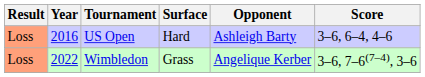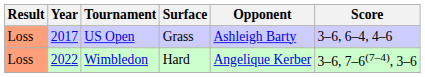 <table class="sortable wikitable">
 <tr>
 <th>Result</th>
 <th>Year</th>
 <th>Tournament</th>
 <th>Surface</th>
 <th>Opponent</th>
 <th>Score</th>
 </tr>
 <tr bgcolor=CCCCFF>
 <td bgcolor=FFA07A>Loss</td>
-<td><a href='#'>2016</a></td>
+<td><a href='#'>2017</a></td>
 <td><a href='#'>US Open</a></td>
-<td>Hard</td>
+<td>Grass</td>
 <td> <a href='#'>Ashleigh Barty</a></td>
 <td>3–6, 6–4, 4–6</td>
 </tr>
 <tr bgcolor=CCFFCC>
 <td bgcolor=FFA07A>Loss</td>
 <td><a href='#'>2022</a></td>
 <td><a href='#'>Wimbledon</a></td>
-<td>Grass</td>
+<td>Hard</td>
 <td> <a href='#'>Angelique Kerber</a></td>
 <td>3–6, 7–6<sup>(7–4)</sup>, 3–6</td>
 </tr>
 </table>
